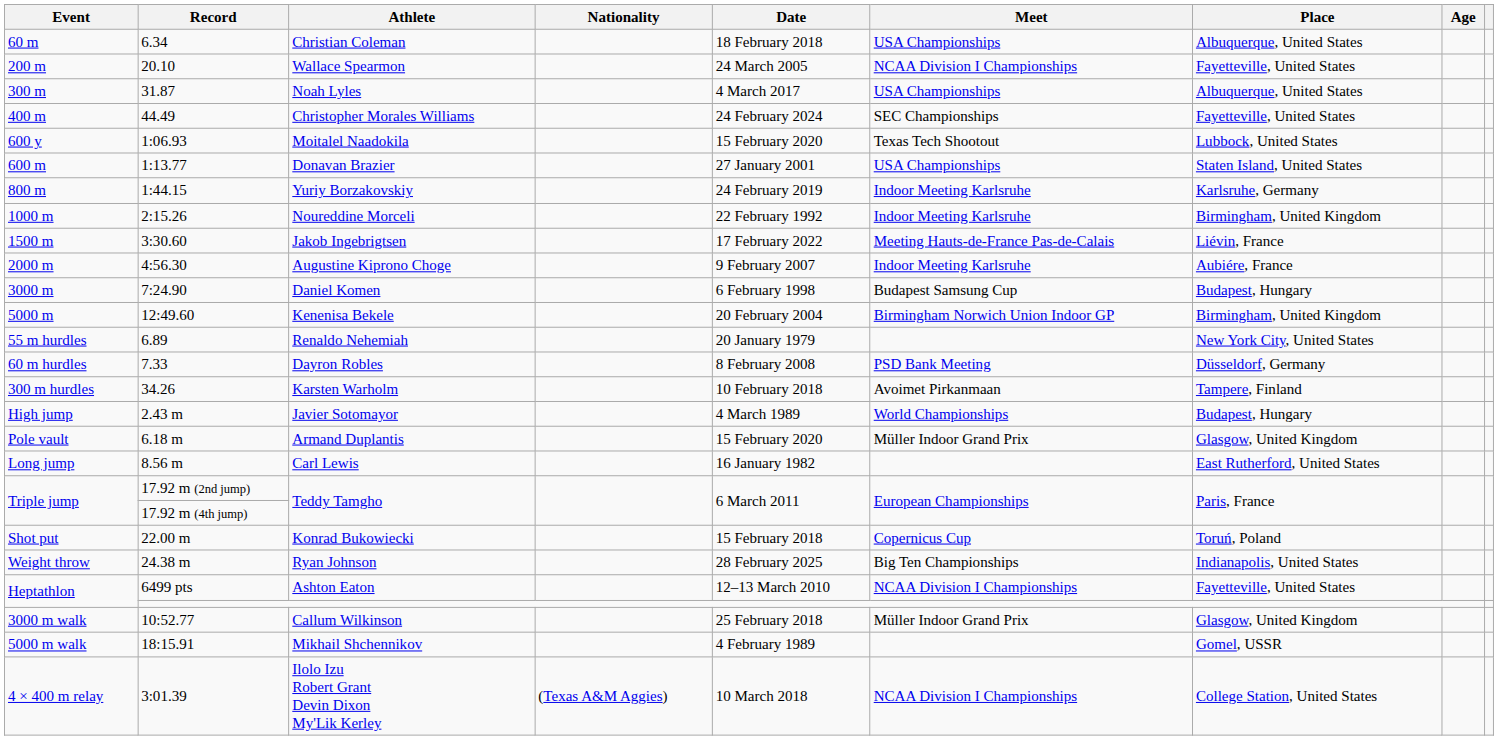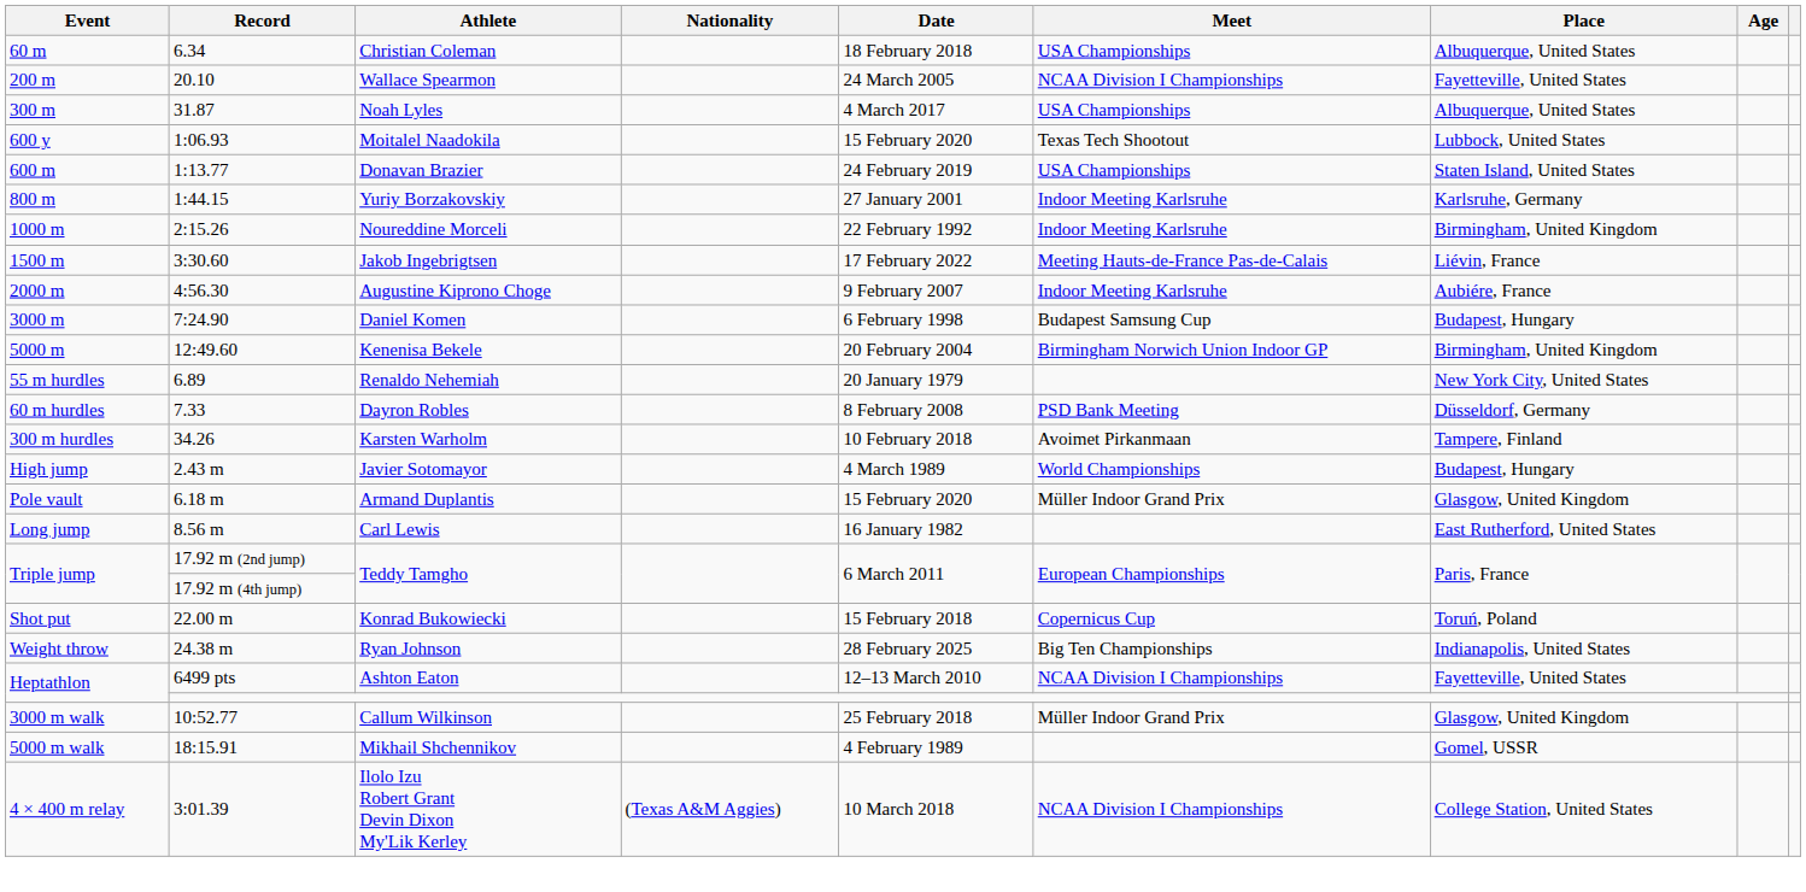 <table class="wikitable" style="font-size:95%; width: 95%;">
 <tr>
 <th>Event</th>
 <th>Record</th>
 <th>Athlete</th>
 <th>Nationality</th>
 <th>Date</th>
 <th>Meet</th>
 <th>Place</th>
 <th>Age</th>
 <th></th>
 </tr>
 <tr>
 <td><a href='#'>60 m</a></td>
 <td>6.34 </td>
 <td><a href='#'>Christian Coleman</a></td>
 <td></td>
 <td>18 February 2018</td>
 <td><a href='#'>USA Championships</a></td>
 <td><a href='#'>Albuquerque</a>, United States</td>
 <td></td>
 <td></td>
 </tr>
 <tr>
 <td><a href='#'>200 m</a></td>
 <td>20.10</td>
 <td><a href='#'>Wallace Spearmon</a></td>
 <td></td>
 <td>24 March 2005</td>
 <td><a href='#'>NCAA Division I Championships</a></td>
 <td><a href='#'>Fayetteville</a>, United States</td>
 <td></td>
 <td></td>
 </tr>
 <tr>
 <td><a href='#'>300 m</a></td>
 <td>31.87 </td>
 <td><a href='#'>Noah Lyles</a></td>
 <td></td>
 <td>4 March 2017</td>
 <td><a href='#'>USA Championships</a></td>
 <td><a href='#'>Albuquerque</a>, United States</td>
 <td></td>
 <td></td>
 </tr>
 <tr>
-<td><a href='#'>400 m</a></td>
-<td>44.49</td>
-<td><a href='#'>Christopher Morales Williams</a></td>
-<td></td>
-<td>24 February 2024</td>
-<td>SEC Championships</td>
-<td><a href='#'>Fayetteville</a>, United States</td>
-<td></td>
-<td></td>
-</tr>
-<tr>
 <td><a href='#'>600 y</a></td>
 <td>1:06.93</td>
 <td><a href='#'>Moitalel Naadokila</a></td>
 <td></td>
 <td>15 February 2020</td>
 <td>Texas Tech Shootout</td>
 <td><a href='#'>Lubbock</a>, United States</td>
 <td></td>
 <td></td>
 </tr>
 <tr>
 <td><a href='#'>600 m</a></td>
 <td>1:13.77</td>
 <td><a href='#'>Donavan Brazier</a></td>
 <td></td>
-<td>27 January 2001</td>
+<td>24 February 2019</td>
 <td><a href='#'>USA Championships</a></td>
 <td><a href='#'>Staten Island</a>, United States</td>
 <td></td>
 <td></td>
 </tr>
 <tr>
 <td><a href='#'>800 m</a></td>
 <td>1:44.15</td>
 <td><a href='#'>Yuriy Borzakovskiy</a></td>
 <td></td>
-<td>24 February 2019</td>
+<td>27 January 2001</td>
 <td><a href='#'>Indoor Meeting Karlsruhe</a></td>
 <td><a href='#'>Karlsruhe</a>, Germany</td>
 <td></td>
 <td></td>
 </tr>
 <tr>
 <td><a href='#'>1000 m</a></td>
 <td>2:15.26</td>
 <td><a href='#'>Noureddine Morceli</a></td>
 <td></td>
 <td>22 February 1992</td>
 <td><a href='#'>Indoor Meeting Karlsruhe</a></td>
 <td><a href='#'>Birmingham</a>, United Kingdom</td>
 <td></td>
 <td></td>
 </tr>
 <tr>
 <td><a href='#'>1500 m</a></td>
 <td>3:30.60</td>
 <td><a href='#'>Jakob Ingebrigtsen</a></td>
 <td></td>
 <td>17 February 2022</td>
 <td><a href='#'>Meeting Hauts-de-France Pas-de-Calais</a></td>
 <td><a href='#'>Liévin</a>, France</td>
 <td></td>
 <td></td>
 </tr>
 <tr>
 <td><a href='#'>2000 m</a></td>
 <td>4:56.30</td>
 <td><a href='#'>Augustine Kiprono Choge</a></td>
 <td></td>
 <td>9 February 2007</td>
 <td><a href='#'>Indoor Meeting Karlsruhe</a></td>
 <td><a href='#'>Aubiére</a>, France</td>
 <td></td>
 <td></td>
 </tr>
 <tr>
 <td><a href='#'>3000 m</a></td>
 <td>7:24.90</td>
 <td><a href='#'>Daniel Komen</a></td>
 <td></td>
 <td>6 February 1998</td>
 <td>Budapest Samsung Cup</td>
 <td><a href='#'>Budapest</a>, Hungary</td>
 <td></td>
 <td></td>
 </tr>
 <tr>
 <td><a href='#'>5000 m</a></td>
 <td>12:49.60</td>
 <td><a href='#'>Kenenisa Bekele</a></td>
 <td></td>
 <td>20 February 2004</td>
 <td><a href='#'>Birmingham Norwich Union Indoor GP</a></td>
 <td><a href='#'>Birmingham</a>, United Kingdom</td>
 <td></td>
 <td></td>
 </tr>
 <tr>
 <td><a href='#'>55 m hurdles</a></td>
 <td>6.89</td>
 <td><a href='#'>Renaldo Nehemiah</a></td>
 <td></td>
 <td>20 January 1979</td>
 <td></td>
 <td><a href='#'>New York City</a>, United States</td>
 <td></td>
 <td></td>
 </tr>
 <tr>
 <td><a href='#'>60 m hurdles</a></td>
 <td>7.33</td>
 <td><a href='#'>Dayron Robles</a></td>
 <td></td>
 <td>8 February 2008</td>
 <td><a href='#'>PSD Bank Meeting</a></td>
 <td><a href='#'>Düsseldorf</a>, Germany</td>
 <td></td>
 <td></td>
 </tr>
 <tr>
 <td><a href='#'>300 m hurdles</a></td>
 <td>34.26  </td>
 <td><a href='#'>Karsten Warholm</a></td>
 <td></td>
 <td>10 February 2018</td>
 <td>Avoimet Pirkanmaan</td>
 <td><a href='#'>Tampere</a>, Finland</td>
 <td></td>
 <td></td>
 </tr>
 <tr>
 <td><a href='#'>High jump</a></td>
 <td>2.43 m</td>
 <td><a href='#'>Javier Sotomayor</a></td>
 <td></td>
 <td>4 March 1989</td>
 <td><a href='#'>World Championships</a></td>
 <td><a href='#'>Budapest</a>, Hungary</td>
 <td></td>
 <td></td>
 </tr>
 <tr>
 <td><a href='#'>Pole vault</a></td>
 <td>6.18 m</td>
 <td><a href='#'>Armand Duplantis</a></td>
 <td></td>
 <td>15 February 2020</td>
 <td>Müller Indoor Grand Prix</td>
 <td><a href='#'>Glasgow</a>, United Kingdom</td>
 <td></td>
 <td></td>
 </tr>
 <tr>
 <td><a href='#'>Long jump</a></td>
 <td>8.56 m</td>
 <td><a href='#'>Carl Lewis</a></td>
 <td></td>
 <td>16 January 1982</td>
 <td></td>
 <td><a href='#'>East Rutherford</a>, United States</td>
 <td></td>
 <td></td>
 </tr>
 <tr>
 <td rowspan=2><a href='#'>Triple jump</a></td>
 <td>17.92 m <small>(2nd jump)</small></td>
 <td rowspan=2><a href='#'>Teddy Tamgho</a></td>
 <td rowspan=2></td>
 <td rowspan=2>6 March 2011</td>
 <td rowspan=2><a href='#'>European Championships</a></td>
 <td rowspan=2><a href='#'>Paris</a>, France</td>
 <td rowspan=2></td>
 <td rowspan=2></td>
 </tr>
 <tr>
 <td>17.92 m <small>(4th jump)</small></td>
 </tr>
 <tr>
 <td><a href='#'>Shot put</a></td>
 <td>22.00 m</td>
 <td><a href='#'>Konrad Bukowiecki</a></td>
 <td></td>
 <td>15 February 2018</td>
 <td><a href='#'>Copernicus Cup</a></td>
 <td><a href='#'>Toruń</a>, Poland</td>
 <td></td>
 <td></td>
 </tr>
 <tr>
 <td><a href='#'>Weight throw</a></td>
 <td>24.38 m</td>
 <td><a href='#'>Ryan Johnson</a></td>
 <td></td>
 <td>28 February 2025</td>
 <td>Big Ten Championships</td>
 <td><a href='#'>Indianapolis</a>, United States</td>
 <td></td>
 <td></td>
 </tr>
 <tr>
 <td rowspan=2><a href='#'>Heptathlon</a></td>
 <td>6499 pts</td>
 <td><a href='#'>Ashton Eaton</a></td>
 <td></td>
 <td>12–13 March 2010</td>
 <td><a href='#'>NCAA Division I Championships</a></td>
 <td><a href='#'>Fayetteville</a>, United States</td>
 <td></td>
 <td></td>
 </tr>
 <tr>
 <td colspan=7></td>
 <td></td>
 </tr>
 <tr>
 <td><a href='#'>3000 m walk</a></td>
 <td>10:52.77</td>
 <td><a href='#'>Callum Wilkinson</a></td>
 <td></td>
 <td>25 February 2018</td>
 <td>Müller Indoor Grand Prix</td>
 <td><a href='#'>Glasgow</a>, United Kingdom</td>
 <td></td>
 <td></td>
 </tr>
 <tr>
 <td><a href='#'>5000 m walk</a></td>
 <td>18:15.91</td>
 <td><a href='#'>Mikhail Shchennikov</a></td>
 <td></td>
 <td>4 February 1989</td>
 <td></td>
 <td><a href='#'>Gomel</a>, USSR</td>
 <td></td>
 <td></td>
 </tr>
 <tr>
 <td><a href='#'>4 × 400 m relay</a></td>
 <td>3:01.39</td>
 <td><a href='#'>Ilolo Izu</a><br><a href='#'>Robert Grant</a><br><a href='#'>Devin Dixon</a><br><a href='#'>My'Lik Kerley</a></td>
 <td> (<a href='#'>Texas A&M Aggies</a>)</td>
 <td>10 March 2018</td>
 <td><a href='#'>NCAA Division I Championships</a></td>
 <td><a href='#'>College Station</a>, United States</td>
 <td><br><br><br></td>
 <td></td>
 </tr>
 </table>
